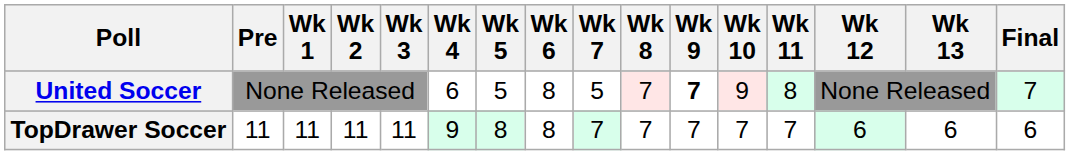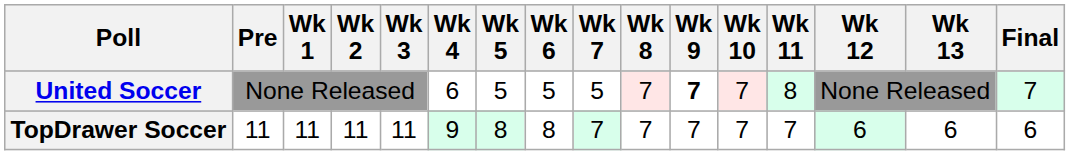 <table class="wikitable" style="white-space:nowrap;text-align:center;">
 <tr>
 <th>Poll</th>
 <th>Pre</th>
 <th>Wk<br>1</th>
 <th>Wk<br>2</th>
 <th>Wk<br>3</th>
 <th>Wk<br>4</th>
 <th>Wk<br>5</th>
 <th>Wk<br>6</th>
 <th>Wk<br>7</th>
 <th>Wk<br>8</th>
 <th>Wk<br>9</th>
 <th>Wk<br>10</th>
 <th>Wk<br>11</th>
 <th>Wk<br>12</th>
 <th>Wk<br>13</th>
 <th>Final<br></th>
 </tr>
 <tr>
 <th><a href='#'>United Soccer</a></th>
 <td colspan=4 style="background:#999;">None Released</td>
 <td style="background:#FFFFFF;">6</td>
 <td style="background:#FFFFFF;">5</td>
-<td style="background:#FFFFFF;">8</td>
+<td style="background:#FFFFFF;">5</td>
 <td style="background:#FFFFFF;">5</td>
 <td style="background:#FFE6E6;">7</td>
 <td style="background:#FFFFFF;"><strong>7</strong></td>
-<td style="background:#FFE6E6;">9</td>
+<td style="background:#FFE6E6;">7</td>
 <td style="background:#D8FFEB;">8</td>
 <td colspan=2 style="background:#999;">None Released</td>
 <td style="background:#D8FFEB;">7</td>
 </tr>
 <tr>
 <th>TopDrawer Soccer </th>
 <td style="background:#FFFFFF;">11</td>
 <td style="background:#FFFFFF;">11</td>
 <td style="background:#FFFFFF;">11</td>
 <td style="background:#FFFFFF;">11</td>
 <td style="background:#D8FFEB;">9</td>
 <td style="background:#D8FFEB;">8</td>
 <td style="background:#FFFFFF;">8</td>
 <td style="background:#D8FFEB;">7</td>
 <td style="background:#FFFFFF;">7</td>
 <td style="background:#FFFFFF;">7</td>
 <td style="background:#FFFFFF;">7</td>
 <td style="background:#FFFFFF;">7</td>
 <td style="background:#D8FFEB;">6</td>
 <td style="background:#FFFFFF;">6</td>
 <td style="background:#FFFFFF;">6</td>
 </tr>
 </table>
